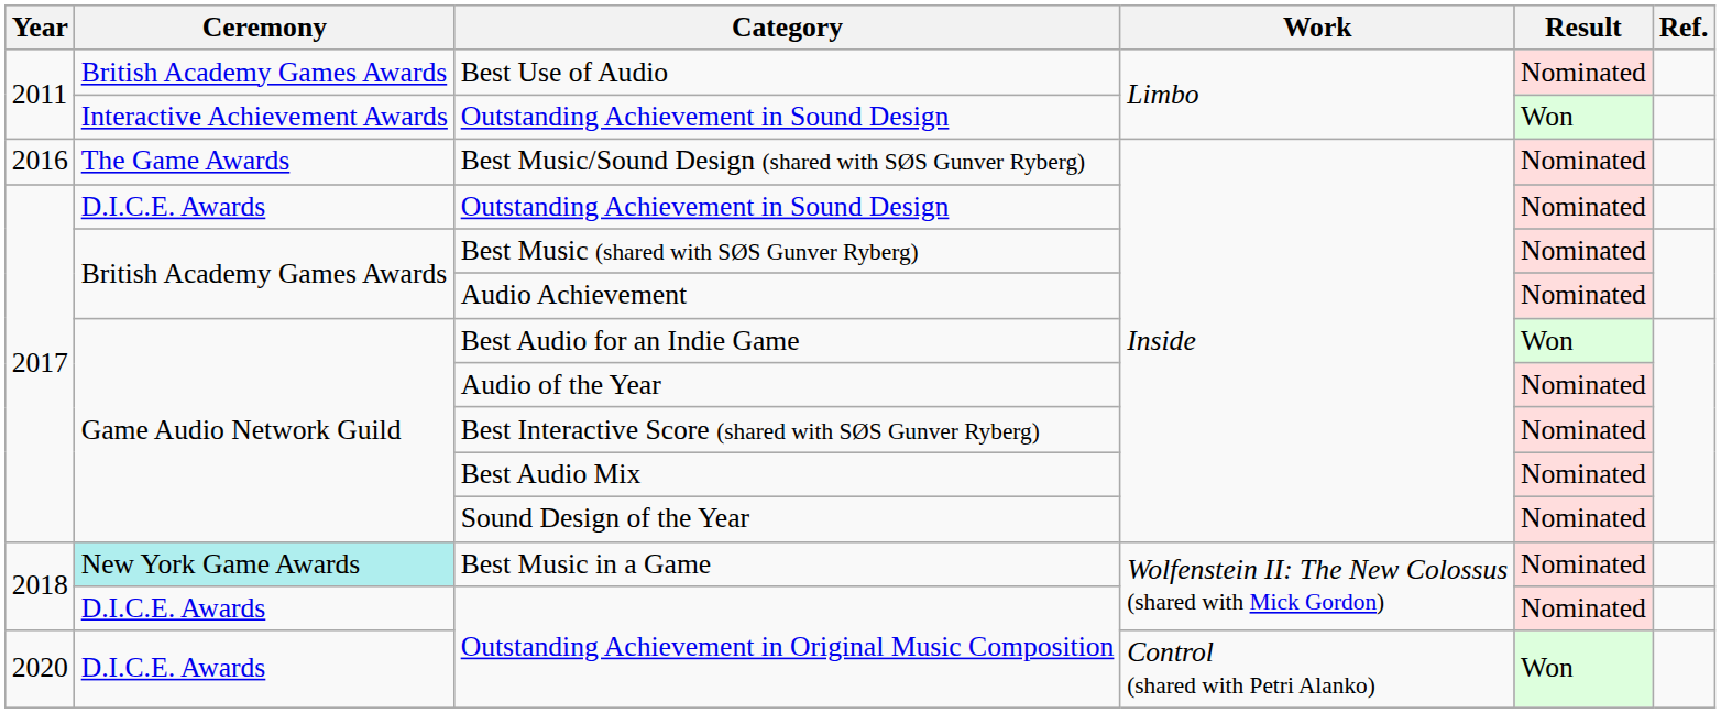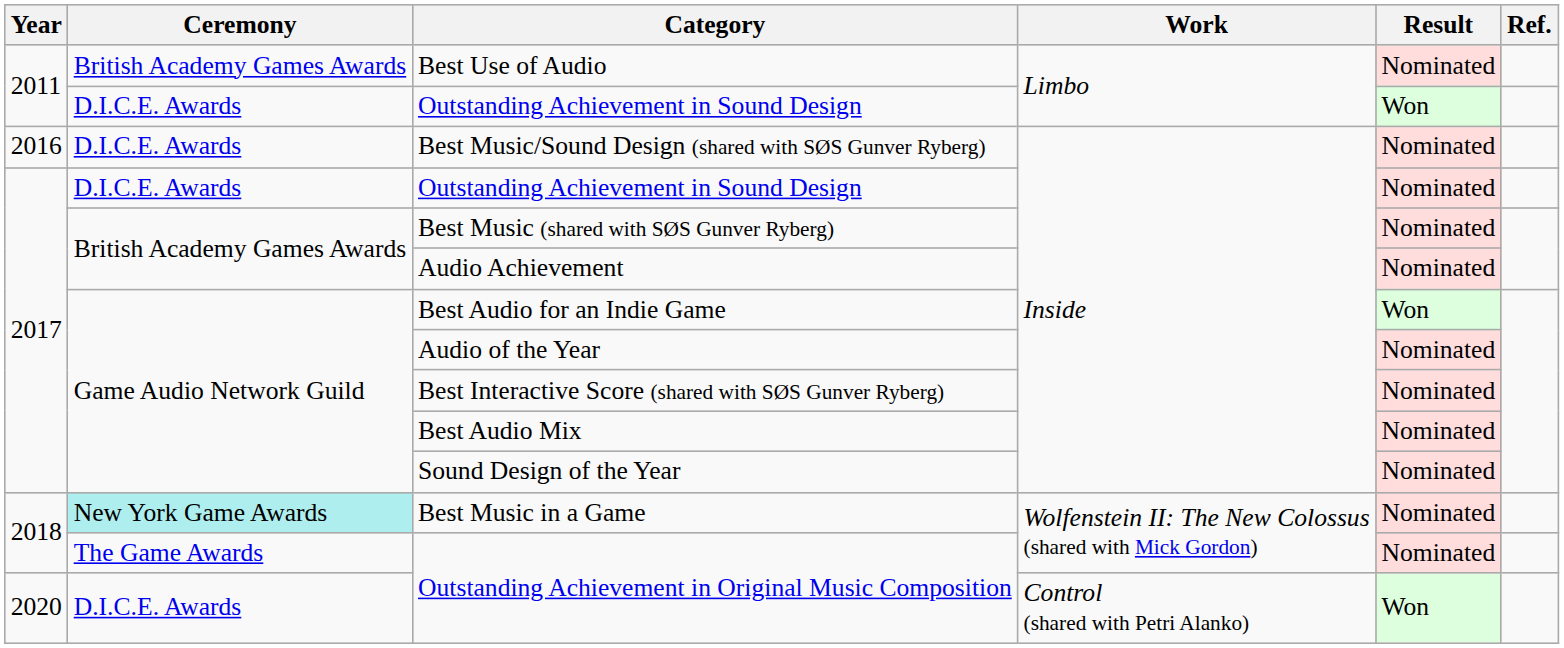 <table class="wikitable">
 <tr>
 <th>Year</th>
 <th>Ceremony</th>
 <th>Category</th>
 <th>Work</th>
 <th>Result</th>
 <th>Ref.</th>
 </tr>
 <tr>
 <td rowspan="2">2011</td>
 <td><a href='#'>British Academy Games Awards</a></td>
 <td>Best Use of Audio</td>
 <td rowspan="2"><em>Limbo</em></td>
 <td style="background: #ffdddd">Nominated</td>
 </tr>
 <tr>
-<td><a href='#'>Interactive Achievement Awards</a></td>
+<td><a href='#'> D.I.C.E. Awards</a></td>
 <td><a href='#'>Outstanding Achievement in Sound Design</a></td>
 <td style="background: #ddffdd">Won</td>
 <td></td>
 </tr>
 <tr>
 <td>2016</td>
-<td><a href='#'>The Game Awards</a></td>
+<td><a href='#'>D.I.C.E. Awards</a></td>
 <td>Best Music/Sound Design <small>(shared with SØS Gunver Ryberg)</small></td>
 <td rowspan="9"><em>Inside</em></td>
 <td style="background: #ffdddd">Nominated</td>
 <td></td>
 </tr>
 <tr>
 <td rowspan="8">2017</td>
 <td><a href='#'>D.I.C.E. Awards</a></td>
 <td><a href='#'>Outstanding Achievement in Sound Design</a></td>
 <td style="background: #ffdddd">Nominated</td>
 <td></td>
 </tr>
 <tr>
 <td rowspan="2">British Academy Games Awards</td>
 <td>Best Music <small>(shared with SØS Gunver Ryberg)</small></td>
 <td style="background: #ffdddd">Nominated</td>
 <td rowspan="2"></td>
 </tr>
 <tr>
 <td>Audio Achievement</td>
 <td style="background: #ffdddd">Nominated</td>
 </tr>
 <tr>
 <td rowspan="5">Game Audio Network Guild</td>
 <td>Best Audio for an Indie Game</td>
 <td style="background: #ddffdd">Won</td>
 <td rowspan="5"></td>
 </tr>
 <tr>
 <td>Audio of the Year</td>
 <td style="background: #ffdddd">Nominated</td>
 </tr>
 <tr>
 <td>Best Interactive Score <small>(shared with SØS Gunver Ryberg)</small></td>
 <td style="background: #ffdddd">Nominated</td>
 </tr>
 <tr>
 <td>Best Audio Mix</td>
 <td style="background: #ffdddd">Nominated</td>
 </tr>
 <tr>
 <td>Sound Design of the Year</td>
 <td style="background: #ffdddd">Nominated</td>
 </tr>
 <tr>
 <td rowspan="2">2018</td>
 <td style="background: paleturquoise;">New York Game Awards</td>
 <td>Best Music in a Game</td>
 <td rowspan="2"><em>Wolfenstein II: The New Colossus</em><br><small>(shared with <a href='#'>Mick Gordon</a>)</small></td>
 <td style="background: #ffdddd">Nominated</td>
 <td></td>
 </tr>
 <tr>
-<td><a href='#'>D.I.C.E. Awards</a></td>
+<td><a href='#'>The Game Awards</a></td>
 <td rowspan="2"><a href='#'>Outstanding Achievement in Original Music Composition</a></td>
 <td style="background: #ffdddd">Nominated</td>
 <td></td>
 </tr>
 <tr>
 <td>2020</td>
 <td><a href='#'> D.I.C.E. Awards</a></td>
 <td><em>Control</em> <br><small>(shared with Petri Alanko)</small></td>
 <td style="background: #ddffdd">Won</td>
 <td></td>
 </tr>
 </table>
